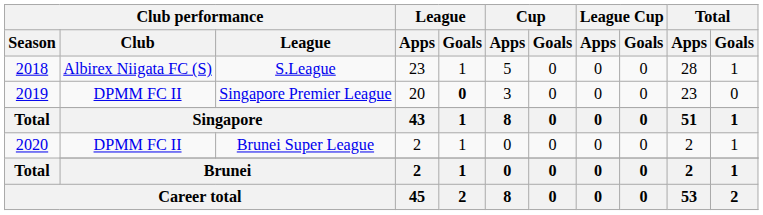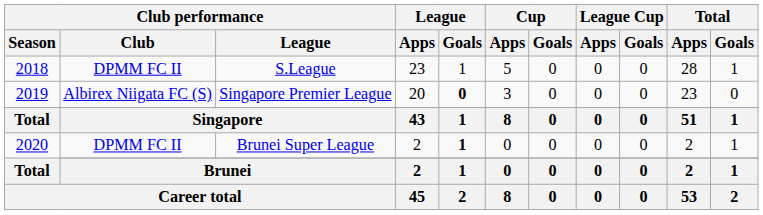 <table class="wikitable" style="text-align:center">
 <tr>
 <th colspan=3>Club performance</th>
 <th colspan=2>League</th>
 <th colspan=2>Cup</th>
 <th colspan=2>League Cup</th>
 <th colspan=2>Total</th>
 </tr>
 <tr>
 <th>Season</th>
 <th>Club</th>
 <th>League</th>
 <th>Apps</th>
 <th>Goals</th>
 <th>Apps</th>
 <th>Goals</th>
 <th>Apps</th>
 <th>Goals</th>
 <th>Apps</th>
 <th>Goals</th>
 </tr>
 <tr>
 <td><a href='#'>2018</a></td>
-<td><a href='#'>Albirex Niigata FC (S)</a></td>
+<td><a href='#'>DPMM FC II</a></td>
 <td><a href='#'>S.League</a></td>
 <td>23</td>
 <td>1</td>
 <td>5</td>
 <td>0</td>
 <td>0</td>
 <td>0</td>
 <td>28</td>
 <td>1</td>
 </tr>
 <tr>
 <td><a href='#'>2019</a></td>
-<td><a href='#'>DPMM FC II</a></td>
+<td><a href='#'>Albirex Niigata FC (S)</a></td>
 <td><a href='#'>Singapore Premier League</a></td>
 <td>20</td>
 <td><strong>0</strong></td>
 <td>3</td>
 <td>0</td>
 <td>0</td>
 <td>0</td>
 <td>23</td>
 <td>0</td>
 </tr>
 <tr>
 <th rowspan=2>Total</th>
 </tr>
 <tr>
 <th colspan=2>Singapore</th>
 <th>43</th>
 <th>1</th>
 <th>8</th>
 <th>0</th>
 <th>0</th>
 <th>0</th>
 <th>51</th>
 <th>1</th>
 </tr>
 <tr>
 <td><a href='#'>2020</a></td>
 <td><a href='#'>DPMM FC II</a></td>
 <td><a href='#'>Brunei Super League</a></td>
 <td>2</td>
-<td>1</td>
+<td><strong>1</strong></td>
 <td>0</td>
 <td>0</td>
 <td>0</td>
 <td>0</td>
 <td>2</td>
 <td>1</td>
 </tr>
 <tr>
 <th rowspan=2>Total</th>
 </tr>
 <tr>
 <th colspan=2>Brunei</th>
 <th>2</th>
 <th>1</th>
 <th>0</th>
 <th>0</th>
 <th>0</th>
 <th>0</th>
 <th>2</th>
 <th>1</th>
 </tr>
 <tr>
 <th colspan=3>Career total</th>
 <th>45</th>
 <th>2</th>
 <th>8</th>
 <th>0</th>
 <th>0</th>
 <th>0</th>
 <th>53</th>
 <th>2</th>
 </tr>
 </table>
